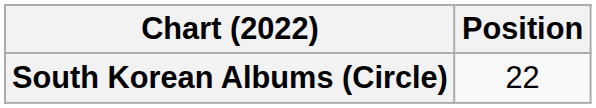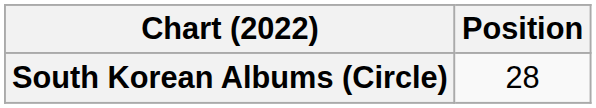 <table class="wikitable plainrowheaders" style="text-align:center">
 <tr>
 <th scope="col">Chart (2022)</th>
 <th scope="col">Position</th>
 </tr>
 <tr>
 <th scope="row">South Korean Albums (Circle)</th>
-<td>22</td>
+<td>28</td>
 </tr>
 </table>
